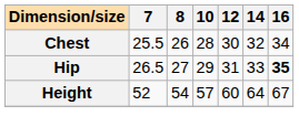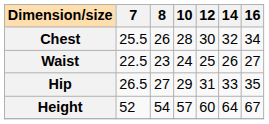 <table class="wikitable">
 <tr>
 <th style="background:#ffdead;">Dimension/size</th>
 <th>7</th>
 <th>8</th>
 <th>10</th>
 <th>12</th>
 <th>14</th>
 <th>16</th>
 </tr>
 <tr>
 <th>Chest</th>
 <td>25.5</td>
 <td>26</td>
 <td>28</td>
 <td>30</td>
 <td>32</td>
 <td>34</td>
 </tr>
+<tr 32>
+<th>Waist</th>
+<td>22.5</td>
+<td>23</td>
+<td>24</td>
+<td>25</td>
+<td>26</td>
+<td>27</td>
+</tr>
 <tr 29>
 <th>Hip</th>
 <td>26.5</td>
 <td>27</td>
 <td>29</td>
 <td>31</td>
 <td>33</td>
-<td><strong>35</strong></td>
+<td>35</td>
 </tr>
 <tr 34>
 <th>Height</th>
 <td>52</td>
 <td>54</td>
 <td>57</td>
 <td>60</td>
 <td>64</td>
 <td>67</td>
 </tr>
 <tr>
 </tr>
 </table>
